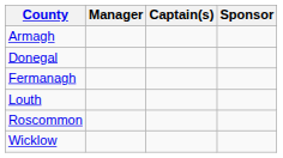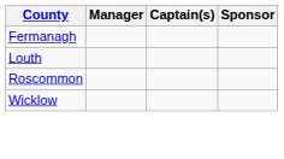 <table class="wikitable sortable" style="text-align:center">
 <tr>
 <th><a href='#'>County</a></th>
 <th>Manager</th>
 <th>Captain(s)</th>
 <th>Sponsor</th>
-</tr>
-<tr>
-<td style="text-align:left"> <a href='#'>Armagh</a></td>
-<td></td>
-<td></td>
-<td></td>
-</tr>
-<tr>
-<td style="text-align:left"> <a href='#'>Donegal</a></td>
-<td></td>
-<td></td>
-<td></td>
 </tr>
 <tr>
 <td style="text-align:left"> <a href='#'>Fermanagh</a></td>
 <td></td>
 <td></td>
 <td></td>
 </tr>
 <tr>
 <td style="text-align:left"> <a href='#'>Louth</a></td>
 <td></td>
 <td></td>
 <td></td>
 </tr>
 <tr>
 <td style="text-align:left"> <a href='#'>Roscommon</a></td>
 <td></td>
 <td></td>
 <td></td>
 </tr>
 <tr>
 <td style="text-align:left"> <a href='#'>Wicklow</a></td>
 <td></td>
 <td></td>
 <td></td>
 </tr>
 </table>
